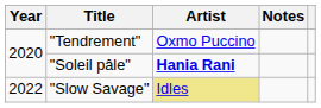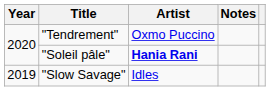 <table class="wikitable sortable">
 <tr>
 <th>Year</th>
 <th>Title</th>
 <th>Artist</th>
 <th class="unsortable">Notes</th>
 <th class="unsortable"></th>
 </tr>
 <tr>
 <td rowspan="2">2020</td>
 <td>"Tendrement"</td>
 <td><a href='#'>Oxmo Puccino</a></td>
 <td></td>
 <td></td>
 </tr>
 <tr>
 <td>"Soleil pâle"</td>
 <td><strong><a href='#'>Hania Rani</a></strong></td>
 <td></td>
 <td></td>
 </tr>
 <tr>
-<td>2022</td>
+<td>2019</td>
 <td>"Slow Savage"</td>
-<td style="background: khaki;"><a href='#'>Idles</a></td>
+<td><a href='#'>Idles</a></td>
 <td></td>
 <td></td>
 </tr>
 </table>
